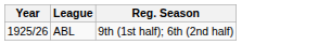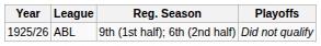 <table class="wikitable">
 <tr>
 <th>Year</th>
 <th>League</th>
 <th>Reg. Season</th>
+<th>Playoffs</th>
 </tr>
 <tr>
 <td>1925/26</td>
 <td>ABL</td>
 <td>9th (1st half); 6th (2nd half)</td>
+<td><em>Did not qualify</em></td>
 </tr>
 </table>
